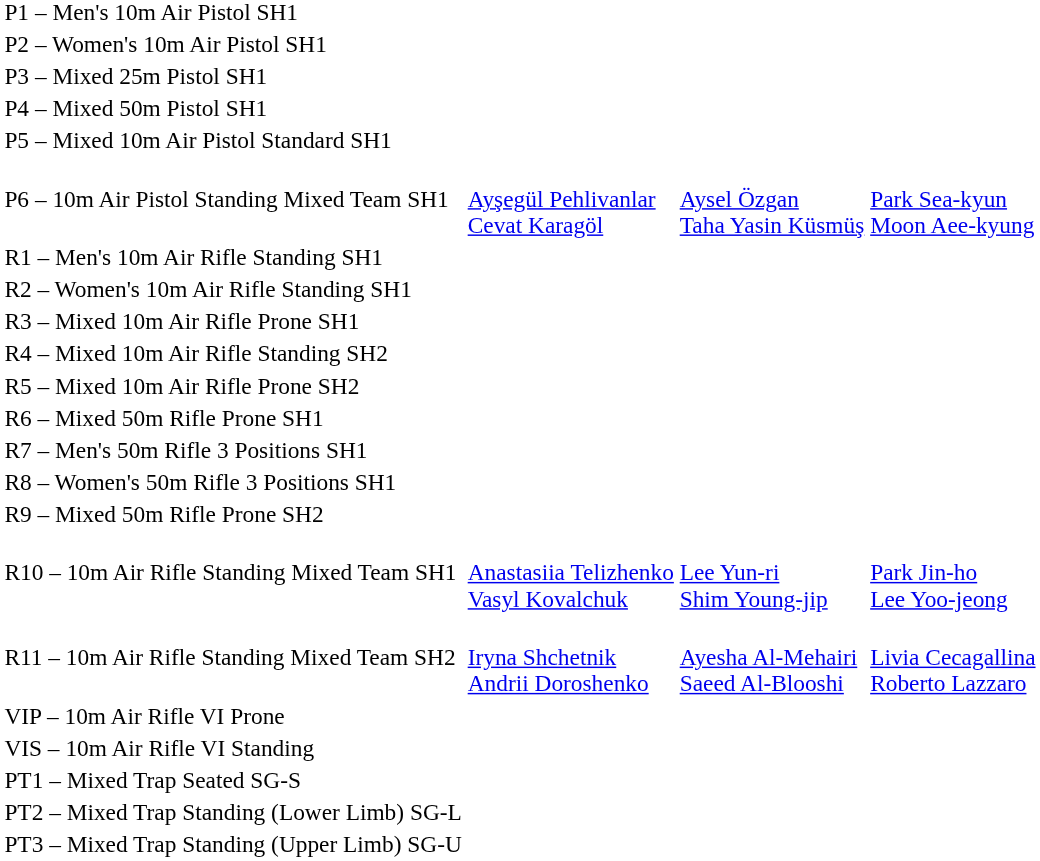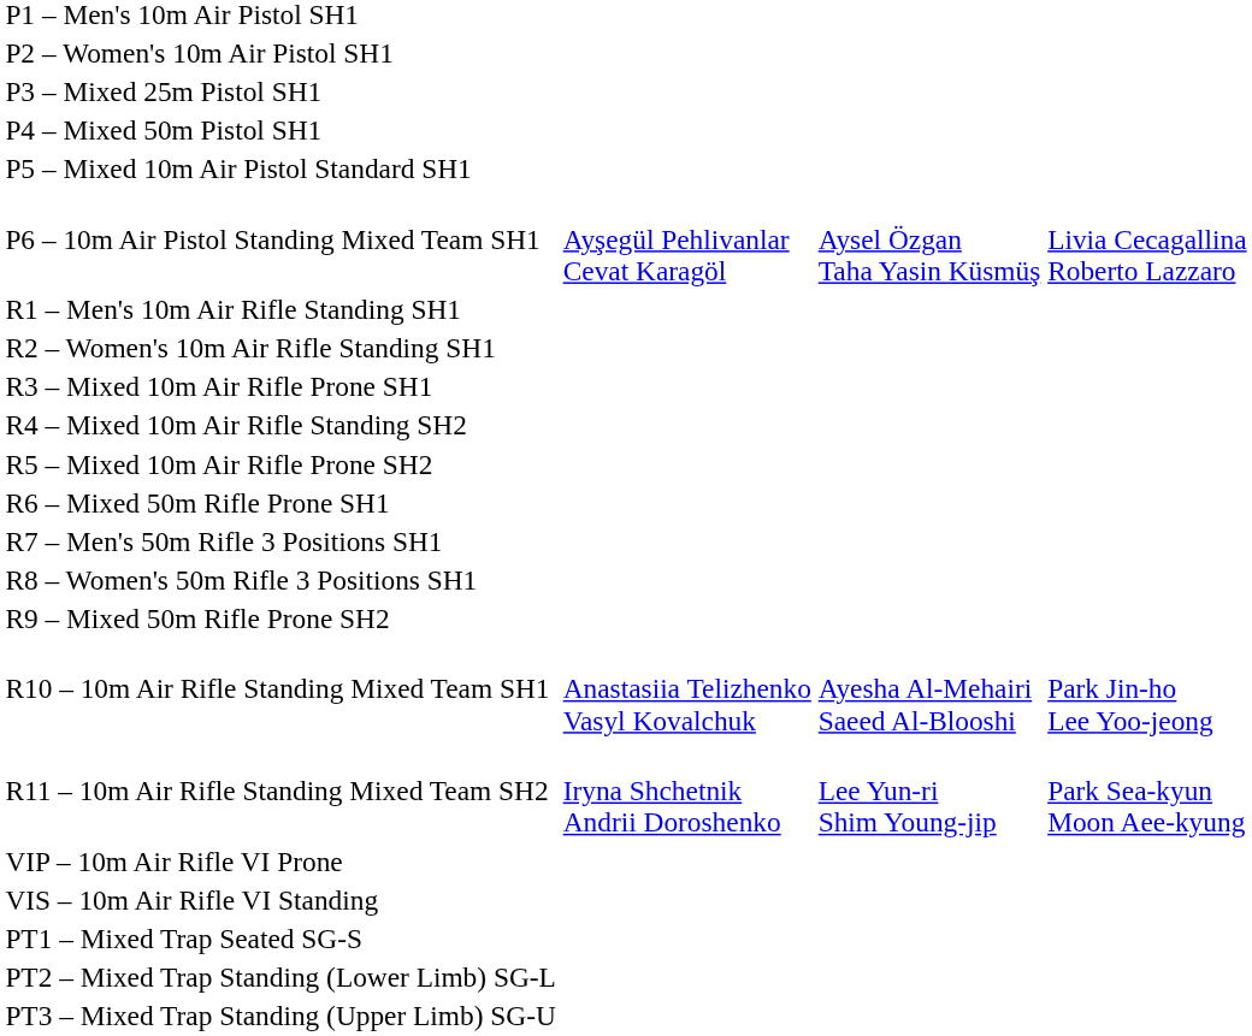 <table>
 <tr>
 <td>P1 – Men's 10m Air Pistol SH1</td>
 <td></td>
 <td></td>
 <td></td>
 </tr>
 <tr>
 <td>P2 – Women's 10m Air Pistol SH1</td>
 <td></td>
 <td></td>
 <td></td>
 </tr>
 <tr>
 <td>P3 – Mixed 25m Pistol SH1</td>
 <td></td>
 <td></td>
 <td></td>
 </tr>
 <tr>
 <td>P4 – Mixed 50m Pistol SH1</td>
 <td></td>
 <td></td>
 <td></td>
 </tr>
 <tr>
 <td>P5 – Mixed 10m Air Pistol Standard SH1</td>
 <td></td>
 <td></td>
 <td></td>
 </tr>
 <tr>
 <td>P6 – 10m Air Pistol Standing Mixed Team SH1</td>
 <td><br><a href='#'>Ayşegül Pehlivanlar</a><br><a href='#'>Cevat Karagöl</a></td>
 <td><br><a href='#'>Aysel Özgan</a><br><a href='#'>Taha Yasin Küsmüş</a></td>
-<td><br><a href='#'>Park Sea-kyun</a><br><a href='#'>Moon Aee-kyung</a></td>
+<td><br><a href='#'>Livia Cecagallina</a><br><a href='#'>Roberto Lazzaro</a></td>
 </tr>
 <tr>
 <td>R1 – Men's 10m Air Rifle Standing SH1</td>
 <td></td>
 <td></td>
 <td></td>
 </tr>
 <tr>
 <td>R2 – Women's 10m Air Rifle Standing SH1</td>
 <td></td>
 <td></td>
 <td></td>
 </tr>
 <tr>
 <td>R3 – Mixed 10m Air Rifle Prone SH1</td>
 <td></td>
 <td></td>
 <td></td>
 </tr>
 <tr>
 <td>R4 – Mixed 10m Air Rifle Standing SH2</td>
 <td></td>
 <td></td>
 <td></td>
 </tr>
 <tr>
 <td>R5 – Mixed 10m Air Rifle Prone SH2</td>
 <td></td>
 <td></td>
 <td></td>
 </tr>
 <tr>
 <td>R6 – Mixed 50m Rifle Prone SH1</td>
 <td></td>
 <td></td>
 <td></td>
 </tr>
 <tr>
 <td>R7 – Men's 50m Rifle 3 Positions SH1</td>
 <td></td>
 <td></td>
 <td></td>
 </tr>
 <tr>
 <td>R8 – Women's 50m Rifle 3 Positions SH1</td>
 <td></td>
 <td></td>
 <td></td>
 </tr>
 <tr>
 <td>R9 – Mixed 50m Rifle Prone SH2</td>
 <td></td>
 <td></td>
 <td></td>
 </tr>
 <tr>
 <td>R10 – 10m Air Rifle Standing Mixed Team SH1</td>
 <td><br><a href='#'>Anastasiia Telizhenko</a><br><a href='#'>Vasyl Kovalchuk</a></td>
-<td><br><a href='#'>Lee Yun-ri</a><br><a href='#'>Shim Young-jip</a></td>
+<td><br><a href='#'>Ayesha Al-Mehairi</a><br><a href='#'>Saeed Al-Blooshi</a></td>
 <td><br><a href='#'>Park Jin-ho</a><br><a href='#'>Lee Yoo-jeong</a></td>
 </tr>
 <tr>
 <td>R11 – 10m Air Rifle Standing Mixed Team SH2</td>
 <td><br><a href='#'>Iryna Shchetnik</a><br><a href='#'>Andrii Doroshenko</a></td>
-<td><br><a href='#'>Ayesha Al-Mehairi</a><br><a href='#'>Saeed Al-Blooshi</a></td>
-<td><br><a href='#'>Livia Cecagallina</a><br><a href='#'>Roberto Lazzaro</a></td>
+<td><br><a href='#'>Lee Yun-ri</a><br><a href='#'>Shim Young-jip</a></td>
+<td><br><a href='#'>Park Sea-kyun</a><br><a href='#'>Moon Aee-kyung</a></td>
 </tr>
 <tr>
 <td>VIP – 10m Air Rifle VI Prone</td>
 <td></td>
 <td></td>
 <td></td>
 </tr>
 <tr>
 <td>VIS – 10m Air Rifle VI Standing</td>
 <td></td>
 <td></td>
 <td></td>
 </tr>
 <tr>
 <td>PT1 – Mixed Trap Seated SG-S</td>
 <td></td>
 <td></td>
 <td></td>
 </tr>
 <tr>
 <td>PT2 – Mixed Trap Standing (Lower Limb) SG-L</td>
 <td></td>
 <td></td>
 <td></td>
 </tr>
 <tr>
 <td>PT3 – Mixed Trap Standing (Upper Limb) SG-U</td>
 <td></td>
 <td></td>
 <td></td>
 </tr>
 </table>
